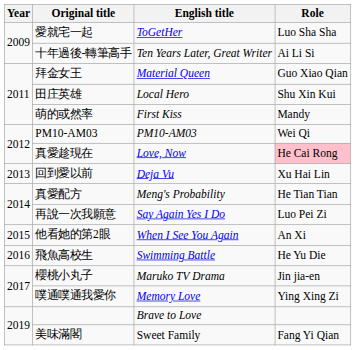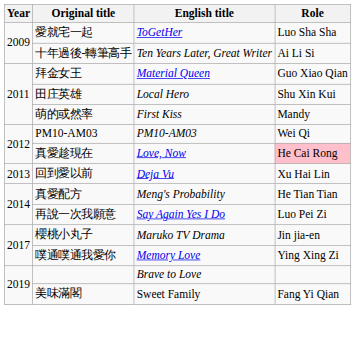 <table class="wikitable sortable">
 <tr>
 <th>Year</th>
 <th>Original title</th>
 <th>English title</th>
 <th>Role</th>
 </tr>
 <tr>
 <td rowspan=2>2009</td>
 <td>愛就宅一起</td>
 <td><em><a href='#'>ToGetHer</a></em></td>
 <td>Luo Sha Sha</td>
 </tr>
 <tr>
 <td>十年過後-轉筆高手</td>
 <td><em>Ten Years Later, Great Writer</em></td>
 <td>Ai Li Si</td>
 </tr>
 <tr>
 <td rowspan=3>2011</td>
 <td>拜金女王</td>
 <td><em><a href='#'>Material Queen</a></em></td>
 <td>Guo Xiao Qian</td>
 </tr>
 <tr>
 <td>田庄英雄</td>
 <td><em>Local Hero</em></td>
 <td>Shu Xin Kui</td>
 </tr>
 <tr>
 <td>萌的或然率</td>
 <td><em>First Kiss</em></td>
 <td>Mandy</td>
 </tr>
 <tr>
 <td rowspan=2>2012</td>
 <td>PM10-AM03</td>
 <td><em>PM10-AM03</em></td>
 <td>Wei Qi</td>
 </tr>
 <tr>
 <td>真愛趁現在</td>
 <td><em><a href='#'>Love, Now</a></em></td>
 <td style="background: pink;">He Cai Rong</td>
 </tr>
 <tr>
 <td>2013</td>
 <td>回到愛以前</td>
 <td><em><a href='#'>Deja Vu</a></em></td>
 <td>Xu Hai Lin</td>
 </tr>
 <tr>
 <td rowspan=2>2014</td>
 <td>真愛配方</td>
 <td><em>Meng's Probability</em></td>
 <td>He Tian Tian</td>
 </tr>
 <tr>
 <td>再說一次我願意</td>
 <td><em><a href='#'>Say Again Yes I Do</a></em></td>
 <td>Luo Pei Zi</td>
 </tr>
 <tr>
-<td>2015</td>
-<td>他看她的第2眼</td>
-<td><em><a href='#'>When I See You Again</a></em></td>
-<td>An Xi</td>
-</tr>
-<tr>
-<td>2016</td>
-<td>飛魚高校生</td>
-<td><em><a href='#'>Swimming Battle</a></em></td>
-<td>He Yu Die</td>
-</tr>
-<tr>
 <td rowspan=2>2017</td>
 <td>櫻桃小丸子</td>
 <td><em>Maruko TV Drama</em></td>
 <td>Jin jia-en</td>
 </tr>
 <tr>
 <td>噗通噗通我愛你</td>
 <td><em><a href='#'>Memory Love</a></em></td>
 <td>Ying Xing Zi</td>
 </tr>
 <tr>
 <td rowspan=2>2019</td>
 <td></td>
 <td><em>Brave to Love</em></td>
 <td></td>
 </tr>
 <tr>
 <td>美味滿閣</td>
 <td>Sweet Family</td>
 <td>Fang Yi Qian</td>
 </tr>
 </table>
